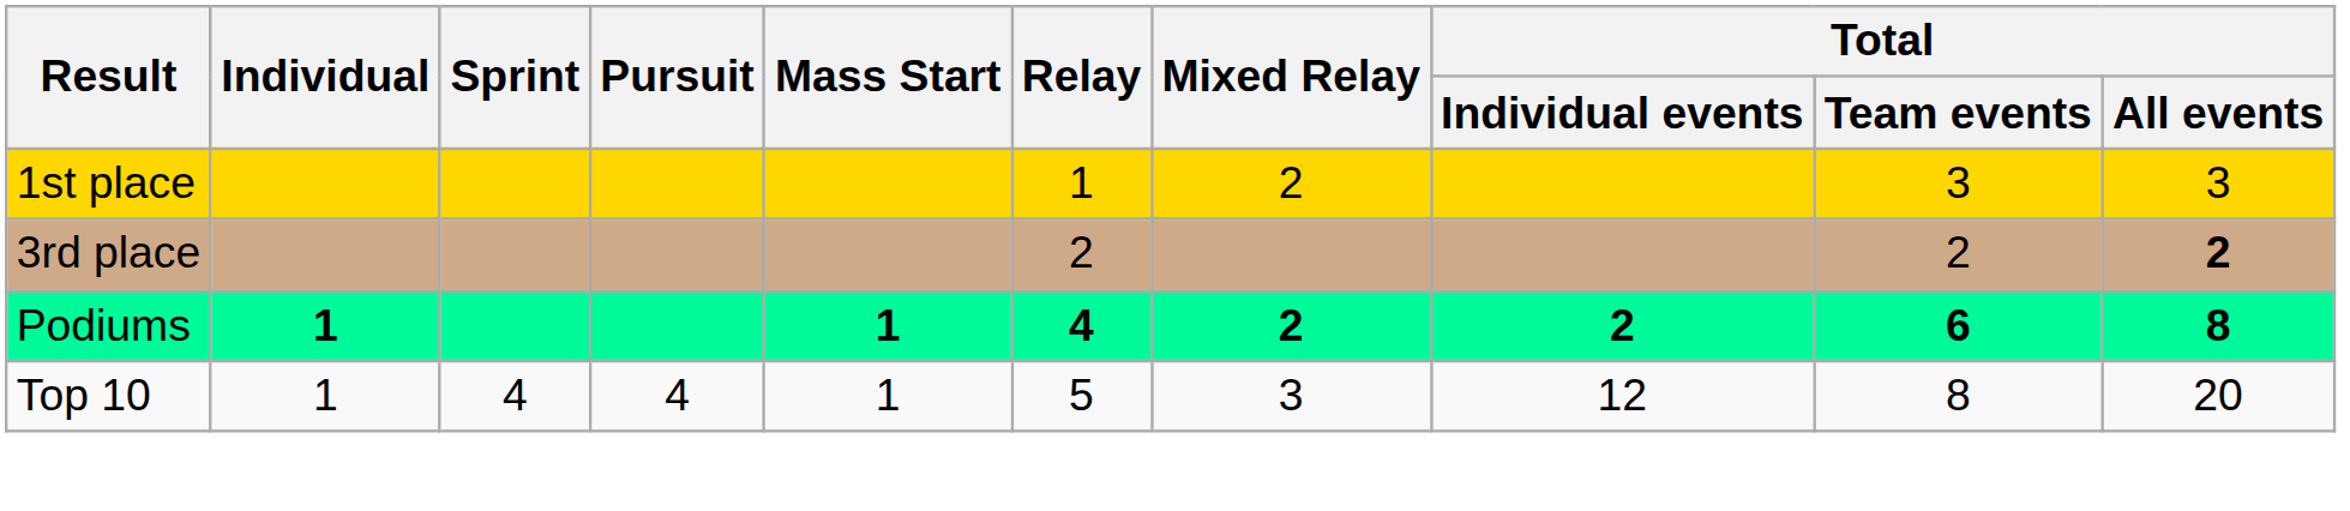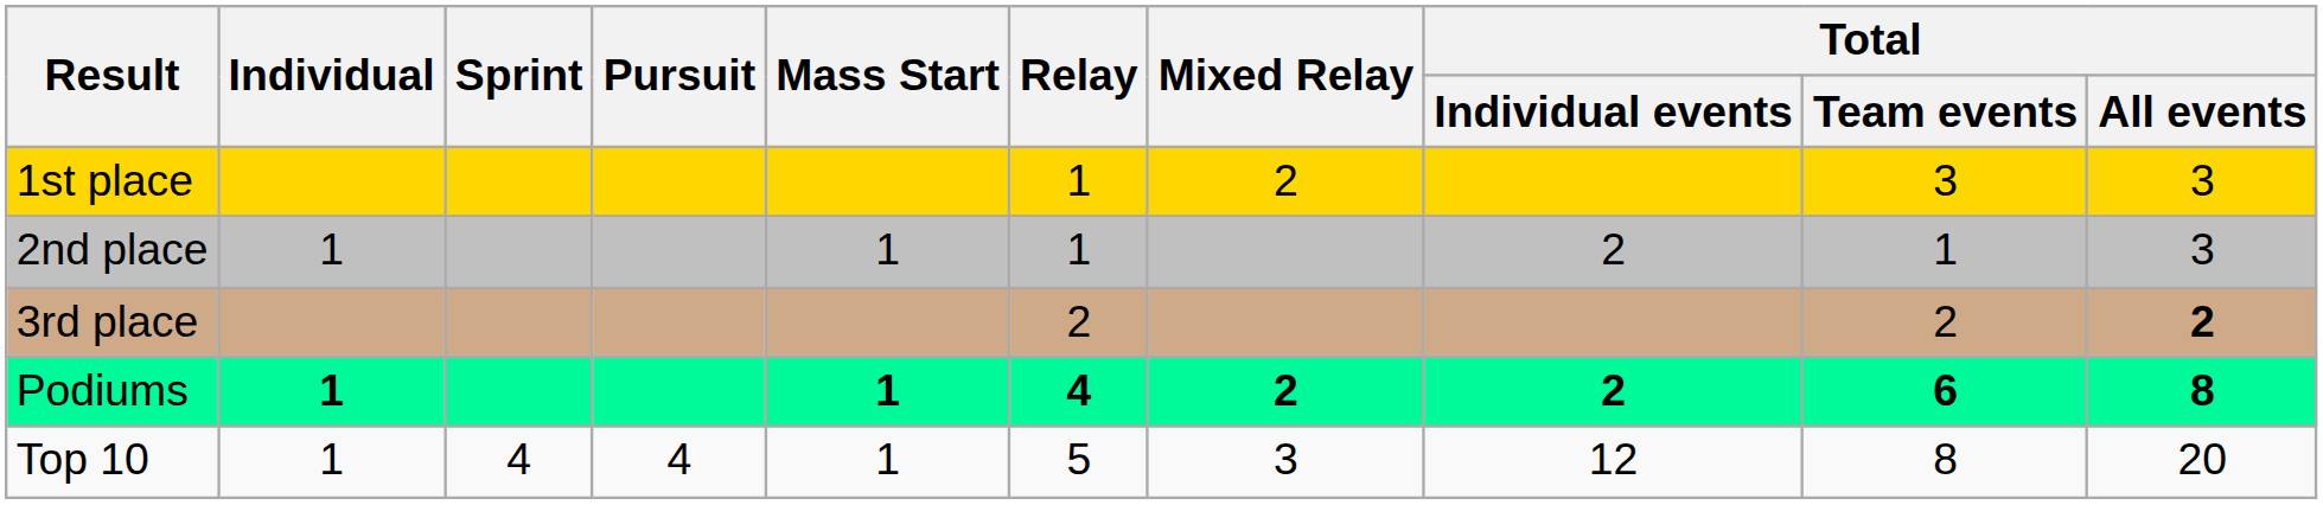 <table class="wikitable" style="text-align: center;">
 <tr align=left bgcolor=#DDDDDD>
 <th rowspan="2">Result</th>
 <th rowspan="2">Individual</th>
 <th rowspan="2">Sprint</th>
 <th rowspan="2">Pursuit</th>
 <th rowspan="2">Mass Start</th>
 <th rowspan="2">Relay</th>
 <th rowspan="2">Mixed Relay</th>
 <th colspan="3">Total</th>
 </tr>
 <tr>
 <th>Individual events</th>
 <th>Team events</th>
 <th>All events</th>
 </tr>
 <tr bgcolor=gold>
 <td align=left>1st place</td>
 <td></td>
 <td></td>
 <td></td>
 <td></td>
 <td>1</td>
 <td>2</td>
 <td></td>
 <td>3</td>
+<td>3</td>
+</tr>
+<tr bgcolor=silver>
+<td align=left>2nd place</td>
+<td>1</td>
+<td></td>
+<td></td>
+<td>1</td>
+<td>1</td>
+<td></td>
+<td>2</td>
+<td>1</td>
 <td>3</td>
 </tr>
 <tr bgcolor="#CFAA88">
 <td align=left>3rd place</td>
 <td></td>
 <td></td>
 <td></td>
 <td></td>
 <td>2</td>
 <td></td>
 <td></td>
 <td>2</td>
 <td><strong>2</strong></td>
 </tr>
 <tr style="background:#00FA9A;">
 <td align=left>Podiums</td>
 <td><strong>1</strong></td>
 <td></td>
 <td></td>
 <td><strong>1</strong></td>
 <td><strong>4</strong></td>
 <td><strong>2</strong></td>
 <td><strong>2</strong></td>
 <td><strong>6</strong></td>
 <td><strong>8</strong></td>
 </tr>
 <tr>
 <td align=left>Top 10</td>
 <td>1</td>
 <td>4</td>
 <td>4</td>
 <td>1</td>
 <td>5</td>
 <td>3</td>
 <td>12</td>
 <td>8</td>
 <td>20</td>
 </tr>
 </table>
